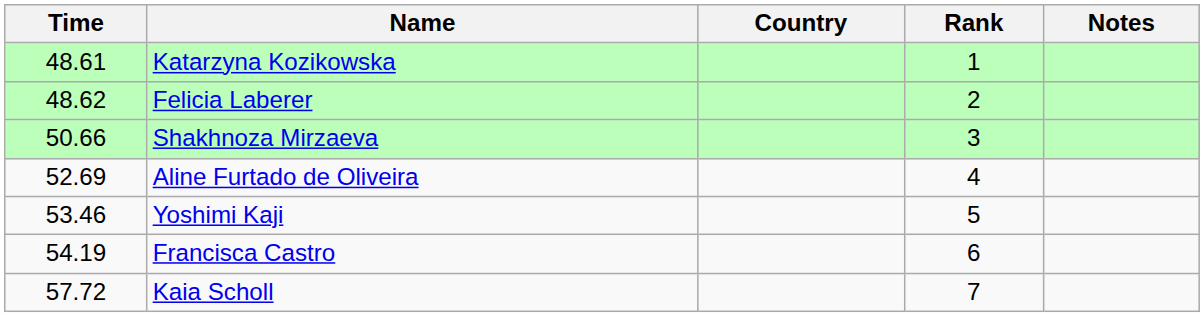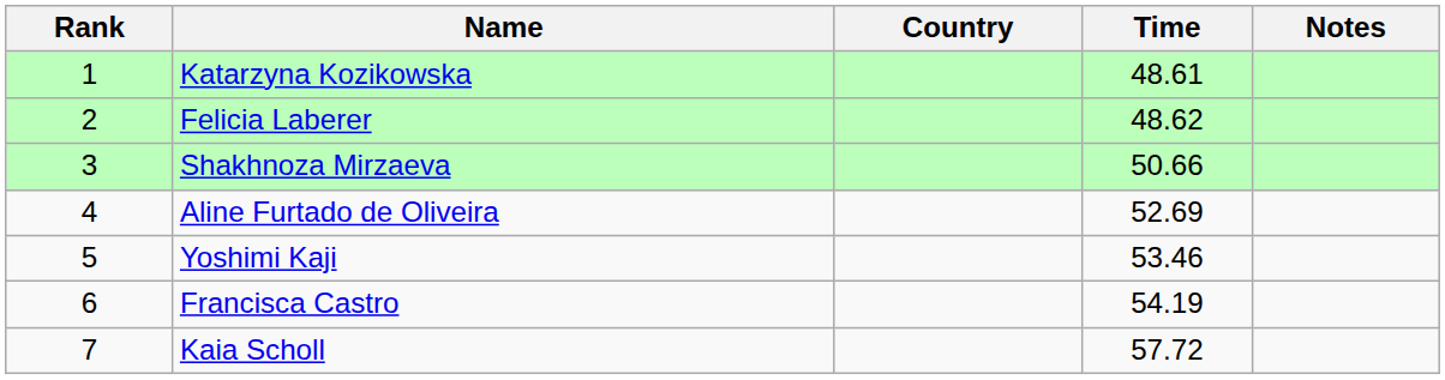 <table class="wikitable" style="text-align:center;width: 50%">
 <tr>
-<th>Time</th>
+<th>Rank</th>
 <th>Name</th>
 <th>Country</th>
-<th>Rank</th>
+<th>Time</th>
 <th>Notes</th>
 </tr>
 <tr bgcolor=bbffbb>
-<td>48.61</td>
+<td>1</td>
 <td align="left"><a href='#'>Katarzyna Kozikowska</a></td>
 <td align="left"></td>
-<td>1</td>
+<td>48.61</td>
 <td></td>
 </tr>
 <tr bgcolor=bbffbb>
-<td>48.62</td>
+<td>2</td>
 <td align="left"><a href='#'>Felicia Laberer</a></td>
 <td align="left"></td>
-<td>2</td>
+<td>48.62</td>
 <td></td>
 </tr>
 <tr bgcolor=bbffbb>
-<td>50.66</td>
+<td>3</td>
 <td align="left"><a href='#'>Shakhnoza Mirzaeva</a></td>
 <td align="left"></td>
-<td>3</td>
+<td>50.66</td>
 <td></td>
 </tr>
 <tr>
-<td>52.69</td>
+<td>4</td>
 <td align="left"><a href='#'>Aline Furtado de Oliveira</a></td>
 <td align="left"></td>
-<td>4</td>
+<td>52.69</td>
 <td></td>
 </tr>
 <tr>
-<td>53.46</td>
+<td>5</td>
 <td align="left"><a href='#'>Yoshimi Kaji</a></td>
 <td align="left"></td>
-<td>5</td>
+<td>53.46</td>
 <td></td>
 </tr>
 <tr>
-<td>54.19</td>
+<td>6</td>
 <td align="left"><a href='#'>Francisca Castro</a></td>
 <td align="left"></td>
-<td>6</td>
+<td>54.19</td>
 <td></td>
 </tr>
 <tr>
-<td>57.72</td>
+<td>7</td>
 <td align="left"><a href='#'>Kaia Scholl</a></td>
 <td align="left"></td>
-<td>7</td>
+<td>57.72</td>
 <td></td>
 </tr>
 </table>
